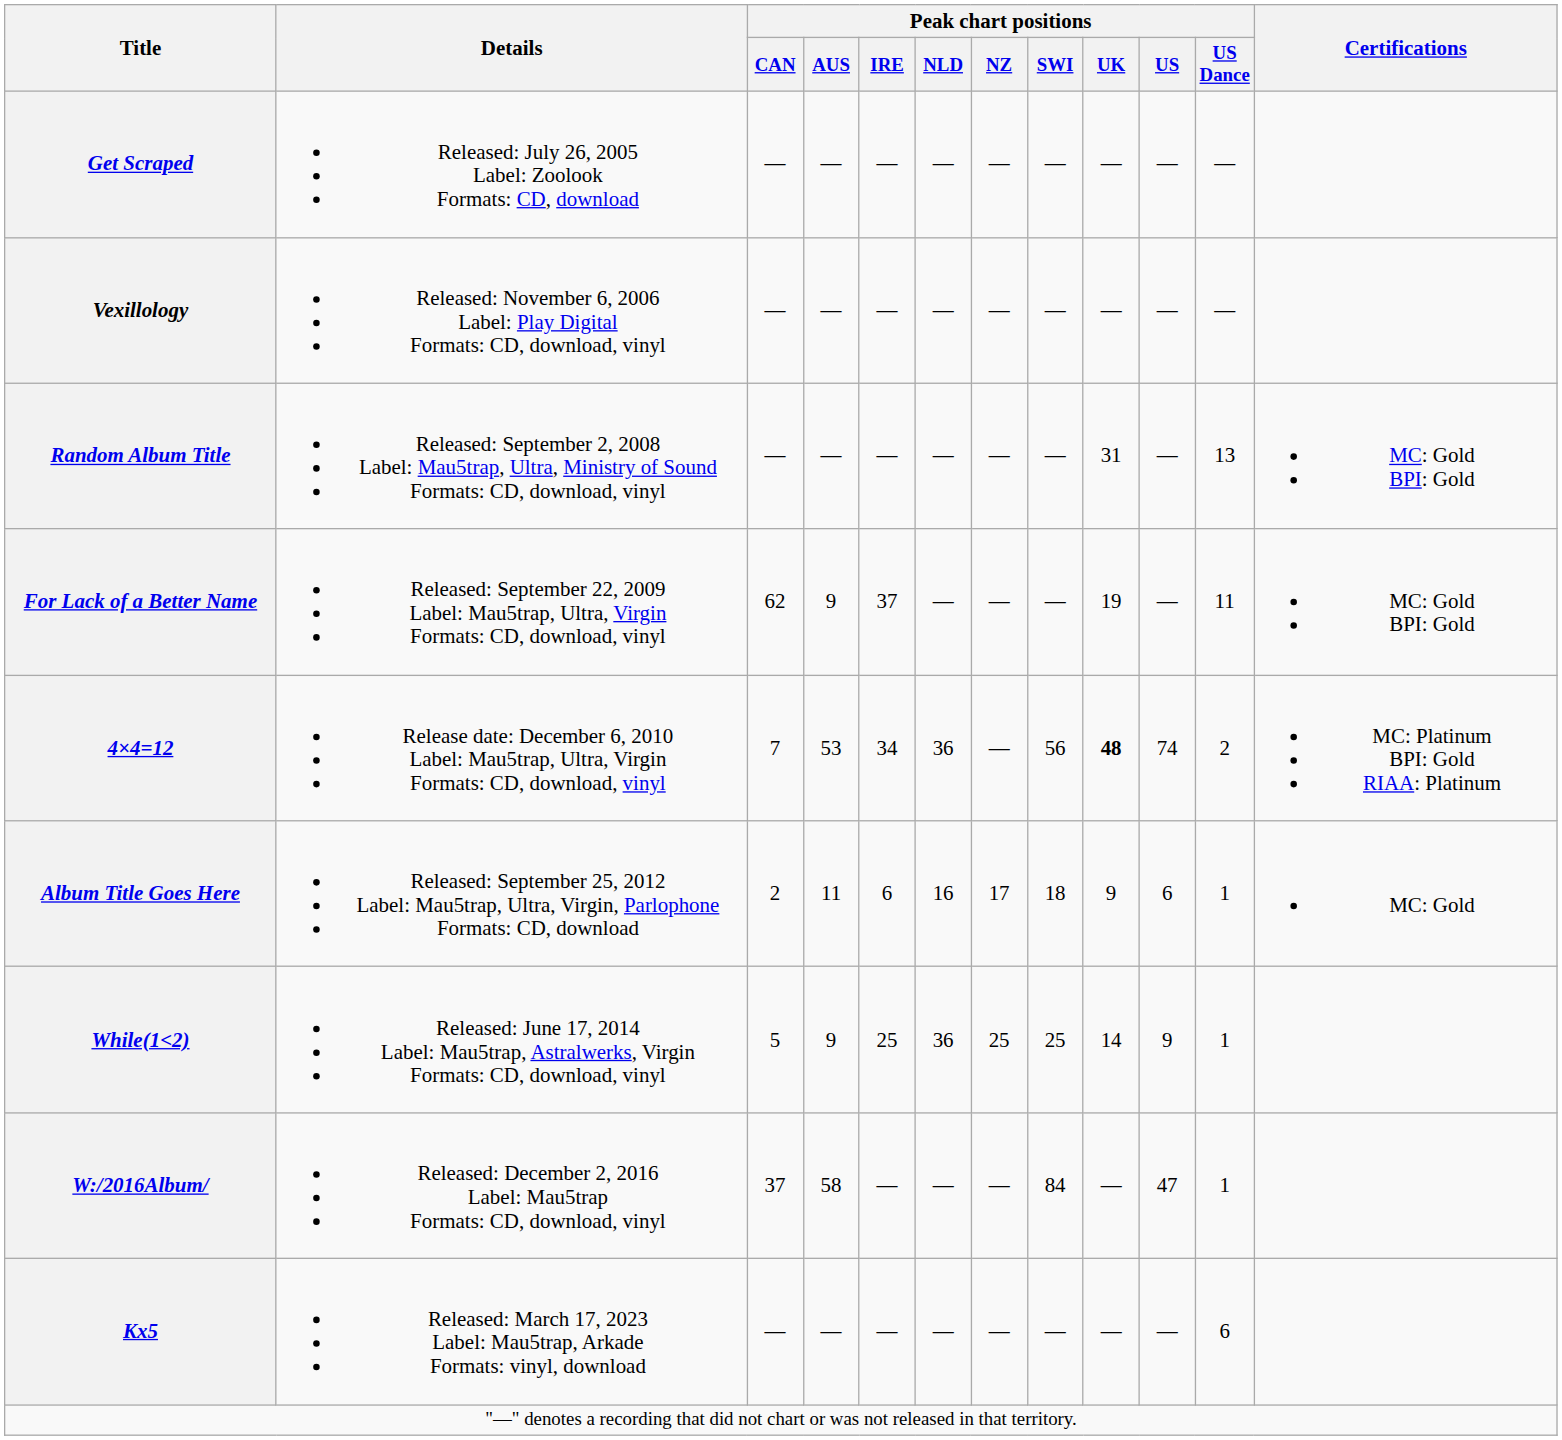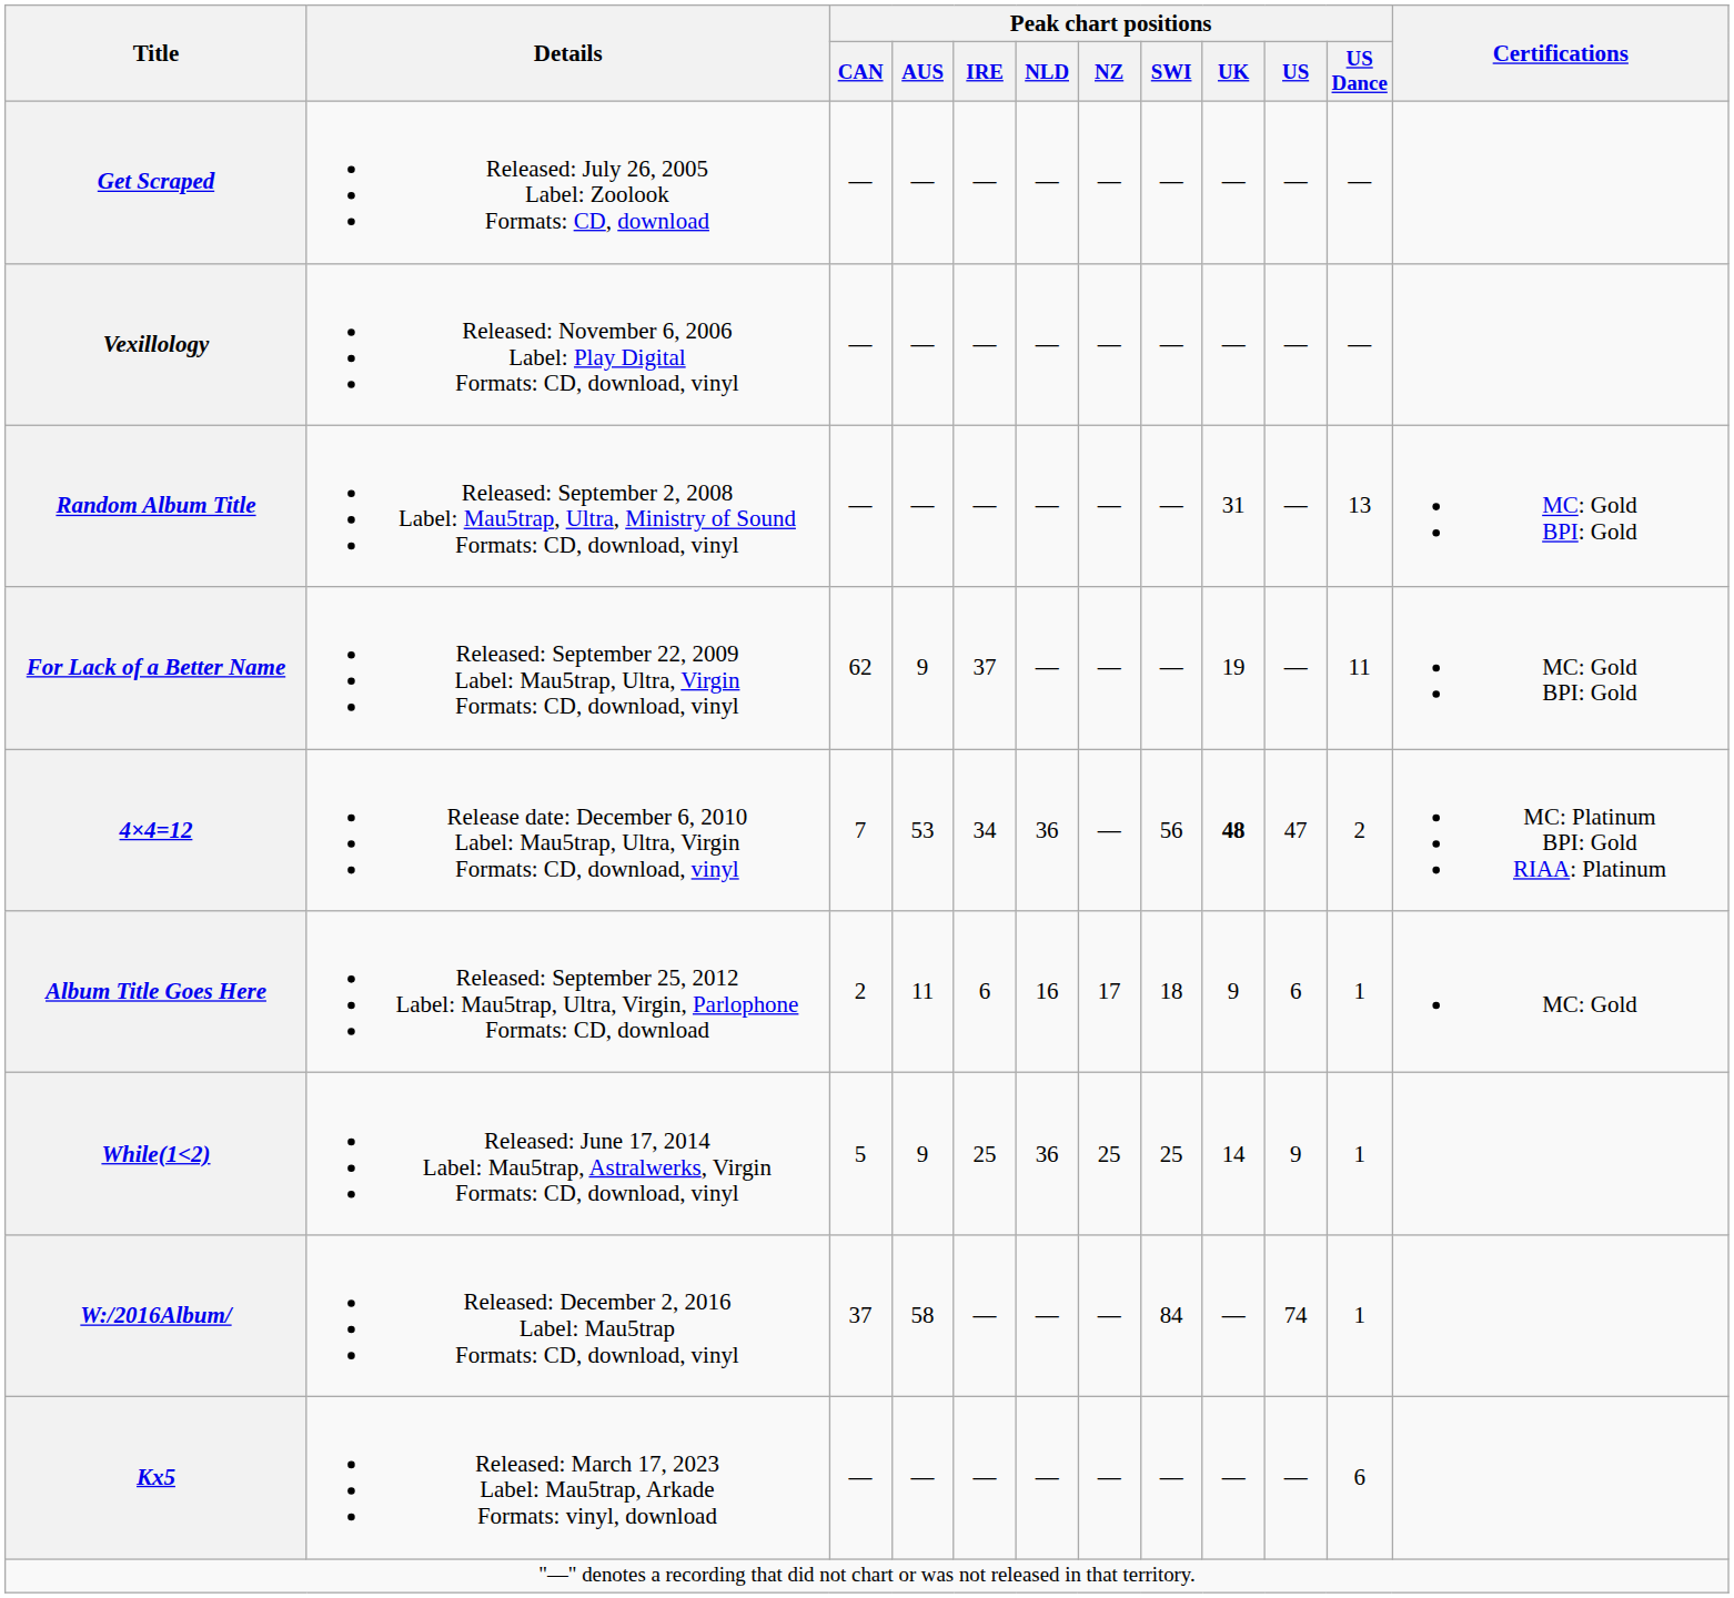 <table class="wikitable plainrowheaders" style="text-align:center;">
 <tr>
 <th scope="col" rowspan="2" style="width:12.5em;">Title</th>
 <th scope="col" rowspan="2" style="width:22em;">Details</th>
 <th scope="col" colspan="9">Peak chart positions</th>
 <th scope="col" rowspan="2" style="width:14em;"><a href='#'>Certifications</a></th>
 </tr>
 <tr>
 <th scope="col" style="width:2.5em;font-size:90%;"><a href='#'>CAN</a><br></th>
 <th scope="col" style="width:2.5em;font-size:90%;"><a href='#'>AUS</a><br></th>
 <th scope="col" style="width:2.5em;font-size:90%;"><a href='#'>IRE</a><br></th>
 <th scope="col" style="width:2.5em;font-size:90%;"><a href='#'>NLD</a><br></th>
 <th scope="col" style="width:2.5em;font-size:90%;"><a href='#'>NZ</a><br></th>
 <th scope="col" style="width:2.5em;font-size:90%;"><a href='#'>SWI</a><br></th>
 <th scope="col" style="width:2.5em;font-size:90%;"><a href='#'>UK</a><br></th>
 <th scope="col" style="width:2.5em;font-size:90%;"><a href='#'>US</a><br></th>
 <th scope="col" style="width:2.5em;font-size:90%;"><a href='#'>US<br>Dance</a><br></th>
 </tr>
 <tr>
 <th scope="row"><em><a href='#'>Get Scraped</a></em></th>
 <td><br><ul><li>Released: July 26, 2005</li><li>Label: Zoolook</li><li>Formats: <a href='#'>CD</a>, <a href='#'>download</a></li></ul></td>
 <td>—</td>
 <td>—</td>
 <td>—</td>
 <td>—</td>
 <td>—</td>
 <td>—</td>
 <td>—</td>
 <td>—</td>
 <td>—</td>
 <td></td>
 </tr>
 <tr>
 <th scope="row"><em>Vexillology</em></th>
 <td><br><ul><li>Released: November 6, 2006</li><li>Label: <a href='#'>Play Digital</a></li><li>Formats: CD, download, vinyl</li></ul></td>
 <td>—</td>
 <td>—</td>
 <td>—</td>
 <td>—</td>
 <td>—</td>
 <td>—</td>
 <td>—</td>
 <td>—</td>
 <td>—</td>
 <td></td>
 </tr>
 <tr>
 <th scope="row"><em><a href='#'>Random Album Title</a></em></th>
 <td><br><ul><li>Released: September 2, 2008</li><li>Label: <a href='#'>Mau5trap</a>, <a href='#'>Ultra</a>, <a href='#'>Ministry of Sound</a></li><li>Formats: CD, download, vinyl</li></ul></td>
 <td>—</td>
 <td>—</td>
 <td>—</td>
 <td>—</td>
 <td>—</td>
 <td>—</td>
 <td>31</td>
 <td>—</td>
 <td>13</td>
 <td><br><ul><li><a href='#'>MC</a>: Gold</li><li><a href='#'>BPI</a>: Gold</li></ul></td>
 </tr>
 <tr>
 <th scope="row"><em><a href='#'>For Lack of a Better Name</a></em></th>
 <td><br><ul><li>Released: September 22, 2009</li><li>Label: Mau5trap, Ultra, <a href='#'>Virgin</a></li><li>Formats: CD, download, vinyl</li></ul></td>
 <td>62</td>
 <td>9</td>
 <td>37</td>
 <td>—</td>
 <td>—</td>
 <td>—</td>
 <td>19</td>
 <td>—</td>
 <td>11</td>
 <td><br><ul><li>MC: Gold</li><li>BPI: Gold</li></ul></td>
 </tr>
 <tr>
 <th scope="row"><em><a href='#'>4×4=12</a></em></th>
 <td><br><ul><li>Release date: December 6, 2010</li><li>Label: Mau5trap, Ultra, Virgin</li><li>Formats: CD, download, <a href='#'>vinyl</a></li></ul></td>
 <td>7</td>
 <td>53</td>
 <td>34</td>
 <td>36</td>
 <td>—</td>
 <td>56</td>
 <td><strong>48</strong></td>
-<td>74</td>
+<td>47</td>
 <td>2</td>
 <td><br><ul><li>MC: Platinum</li><li>BPI: Gold</li><li><a href='#'>RIAA</a>: Platinum</li></ul></td>
 </tr>
 <tr>
 <th scope="row"><em><a href='#'>Album Title Goes Here</a></em></th>
 <td><br><ul><li>Released: September 25, 2012</li><li>Label: Mau5trap, Ultra, Virgin, <a href='#'>Parlophone</a></li><li>Formats: CD, download</li></ul></td>
 <td>2</td>
 <td>11</td>
 <td>6</td>
 <td>16</td>
 <td>17</td>
 <td>18</td>
 <td>9</td>
 <td>6</td>
 <td>1</td>
 <td><br><ul><li>MC: Gold</li></ul></td>
 </tr>
 <tr>
 <th scope="row"><em><a href='#'>While(1<2)</a></em></th>
 <td><br><ul><li>Released: June 17, 2014</li><li>Label: Mau5trap, <a href='#'>Astralwerks</a>, Virgin</li><li>Formats: CD, download, vinyl</li></ul></td>
 <td>5</td>
 <td>9</td>
 <td>25</td>
 <td>36</td>
 <td>25</td>
 <td>25</td>
 <td>14</td>
 <td>9</td>
 <td>1</td>
 <td></td>
 </tr>
 <tr>
 <th scope="row"><em><a href='#'>W:/2016Album/</a></em></th>
 <td><br><ul><li>Released: December 2, 2016</li><li>Label: Mau5trap</li><li>Formats: CD, download, vinyl</li></ul></td>
 <td>37</td>
 <td>58</td>
 <td>—</td>
 <td>—</td>
 <td>—</td>
 <td>84</td>
 <td>—</td>
-<td>47</td>
+<td>74</td>
 <td>1</td>
 <td></td>
 </tr>
 <tr>
 <th scope="row"><em><a href='#'>Kx5</a></em><br></th>
 <td><br><ul><li>Released: March 17, 2023</li><li>Label: Mau5trap, Arkade</li><li>Formats: vinyl, download</li></ul></td>
 <td>—</td>
 <td>—</td>
 <td>—</td>
 <td>—</td>
 <td>—</td>
 <td>—</td>
 <td>—</td>
 <td>—</td>
 <td>6</td>
 <td></td>
 </tr>
 <tr>
 <td colspan="12" style="font-size:90%">"—" denotes a recording that did not chart or was not released in that territory.</td>
 </tr>
 </table>
